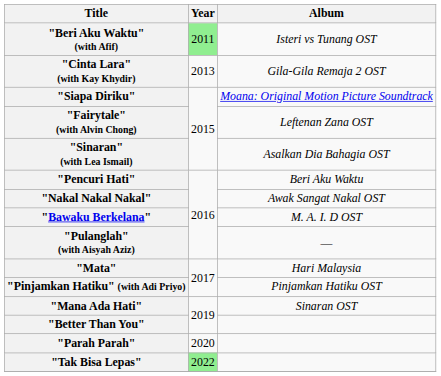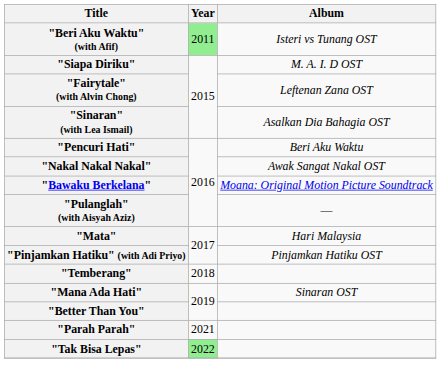 <table class="wikitable plainrowheaders" style="text-align:center;">
 <tr>
 <th scope="col">Title</th>
 <th scope="col">Year</th>
 <th scope="col">Album</th>
 </tr>
 <tr>
 <th scope="row">"Beri Aku Waktu"<br><small>(with Afif)</small></th>
 <td style="background: lightgreen;">2011</td>
 <td><em>Isteri vs Tunang OST</em></td>
 </tr>
 <tr>
-<th scope="row">"Cinta Lara"<br><small>(with Kay Khydir)</small></th>
-<td>2013</td>
-<td><em>Gila-Gila Remaja 2 OST</em></td>
-</tr>
-<tr>
 <th scope="row">"Siapa Diriku"</th>
 <td rowspan="3">2015</td>
-<td><em><a href='#'>Moana: Original Motion Picture Soundtrack</a></em></td>
+<td><em>M. A. I. D OST</em></td>
 </tr>
 <tr>
 <th scope="row">"Fairytale"<br><small>(with Alvin Chong)</small></th>
 <td><em>Leftenan Zana OST</em></td>
 </tr>
 <tr>
 <th scope="row">"Sinaran"<br><small>(with Lea Ismail)</small></th>
 <td><em>Asalkan Dia Bahagia OST</em></td>
 </tr>
 <tr>
 <th scope="row">"Pencuri Hati"</th>
 <td rowspan="4">2016</td>
 <td><em>Beri Aku Waktu</em></td>
 </tr>
 <tr>
 <th scope="row">"Nakal Nakal Nakal"</th>
 <td><em>Awak Sangat Nakal OST</em></td>
 </tr>
 <tr>
 <th scope="row">"<a href='#'>Bawaku Berkelana</a>"</th>
-<td><em>M. A. I. D OST</em></td>
+<td><em><a href='#'>Moana: Original Motion Picture Soundtrack</a></em></td>
 </tr>
 <tr>
 <th scope="row">"Pulanglah"<br><small>(with Aisyah Aziz)</small></th>
 <td>—</td>
 </tr>
 <tr>
 <th scope="row">"Mata"</th>
 <td rowspan="2">2017</td>
 <td><em>Hari Malaysia</em></td>
 </tr>
 <tr>
 <th scope="row">"Pinjamkan Hatiku" <small>(with Adi Priyo)</small></th>
 <td><em>Pinjamkan Hatiku OST</em></td>
 </tr>
 <tr>
+<th scope="row">"Temberang"</th>
+<td rowspan="1">2018</td>
+<td></td>
+</tr>
+<tr>
 <th scope="row">"Mana Ada Hati"</th>
 <td rowspan="2">2019</td>
 <td><em>Sinaran OST</em></td>
 </tr>
 <tr>
 <th scope="row">"Better Than You"</th>
 <td></td>
 </tr>
 <tr>
 <th scope="row">"Parah Parah"</th>
-<td>2020</td>
+<td>2021</td>
 <td></td>
 </tr>
 <tr>
 <th scope="row">"Tak Bisa Lepas"</th>
 <td style="background: lightgreen;">2022</td>
 <td></td>
 </tr>
 <tr>
 </tr>
 </table>
